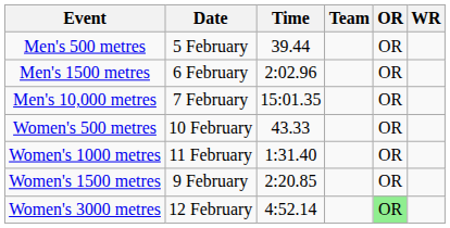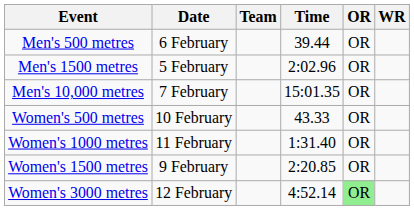 <table class="wikitable" style="text-align:center">
 <tr>
 <th>Event</th>
 <th>Date</th>
+<th>Team</th>
 <th>Time</th>
-<th>Team</th>
 <th>OR</th>
 <th>WR</th>
 </tr>
 <tr>
 <td><a href='#'>Men's 500 metres</a></td>
-<td>5 February</td>
+<td>6 February</td>
+<td></td>
 <td>39.44</td>
-<td></td>
 <td>OR</td>
 <td></td>
 </tr>
 <tr>
 <td><a href='#'>Men's 1500 metres</a></td>
-<td>6 February</td>
+<td>5 February</td>
+<td></td>
 <td>2:02.96</td>
-<td></td>
 <td>OR</td>
 <td></td>
 </tr>
 <tr>
 <td><a href='#'>Men's 10,000 metres</a></td>
 <td>7 February</td>
+<td></td>
 <td>15:01.35</td>
-<td></td>
 <td>OR</td>
 <td></td>
 </tr>
 <tr>
 <td><a href='#'>Women's 500 metres</a></td>
 <td>10 February</td>
+<td></td>
 <td>43.33</td>
-<td></td>
 <td>OR</td>
 <td></td>
 </tr>
 <tr>
 <td><a href='#'>Women's 1000 metres</a></td>
 <td>11 February</td>
+<td></td>
 <td>1:31.40</td>
-<td></td>
 <td>OR</td>
 <td></td>
 </tr>
 <tr>
 <td><a href='#'>Women's 1500 metres</a></td>
 <td>9 February</td>
+<td></td>
 <td>2:20.85</td>
-<td></td>
 <td>OR</td>
 <td></td>
 </tr>
 <tr>
 <td><a href='#'>Women's 3000 metres</a></td>
 <td>12 February</td>
+<td></td>
 <td>4:52.14</td>
-<td></td>
 <td style="background: lightgreen;">OR</td>
 <td></td>
 </tr>
 </table>
